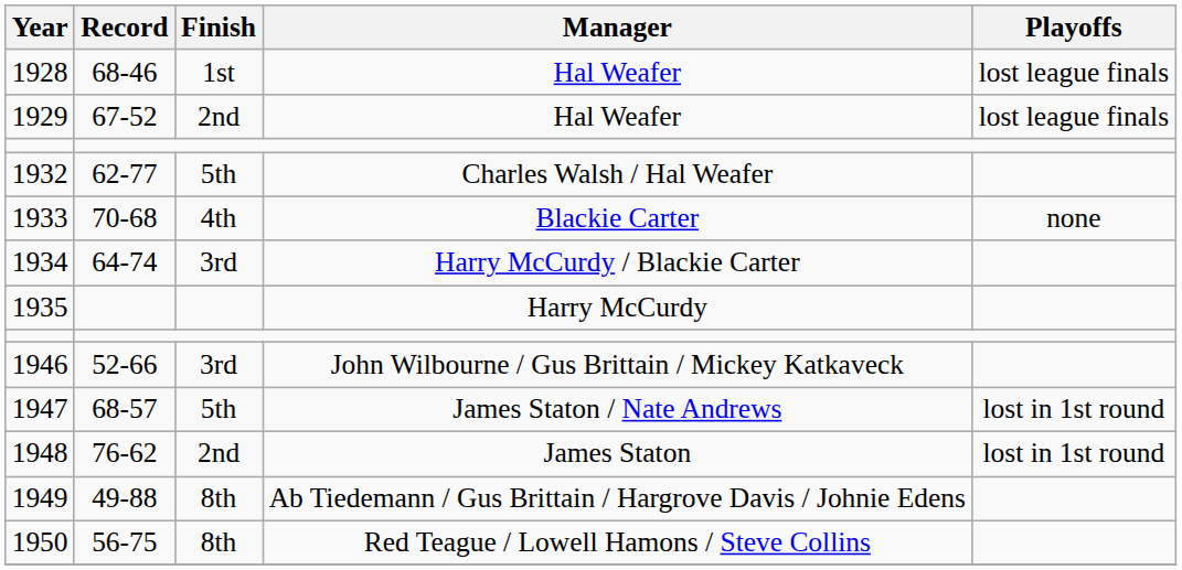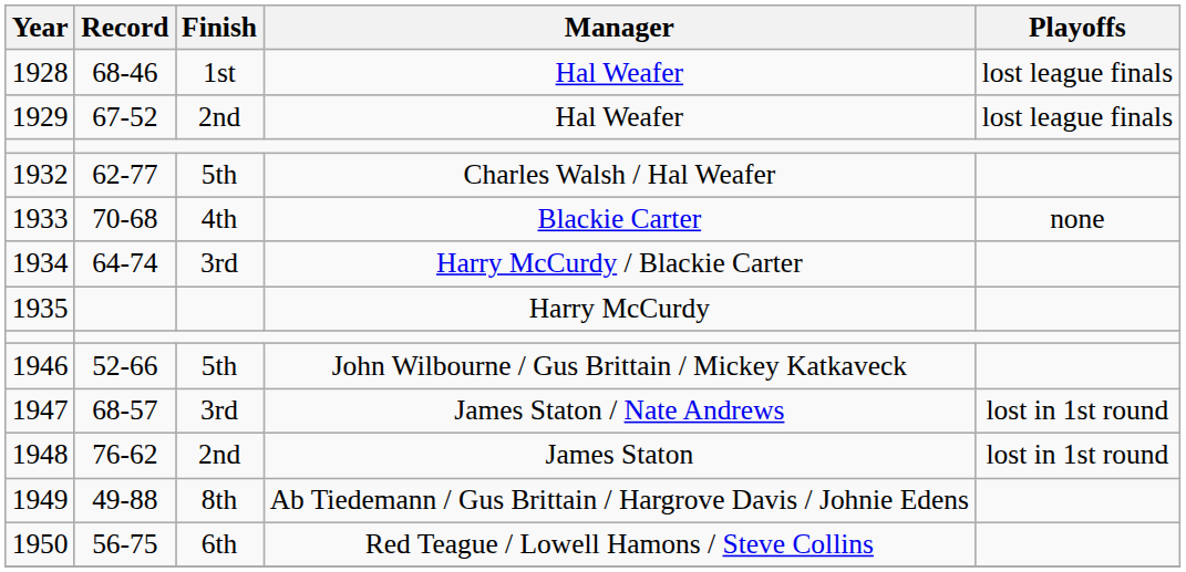 <table class="wikitable">
 <tr>
 <th>Year</th>
 <th>Record</th>
 <th>Finish</th>
 <th>Manager</th>
 <th>Playoffs</th>
 </tr>
 <tr align=center>
 <td>1928</td>
 <td>68-46</td>
 <td>1st</td>
 <td><a href='#'>Hal Weafer</a></td>
 <td>lost league finals</td>
 </tr>
 <tr align=center>
 <td>1929</td>
 <td>67-52</td>
 <td>2nd</td>
 <td>Hal Weafer</td>
 <td>lost league finals</td>
 </tr>
 <tr align=center>
 <td></td>
 </tr>
 <tr align=center>
 <td>1932</td>
 <td>62-77</td>
 <td>5th</td>
 <td>Charles Walsh / Hal Weafer</td>
 <td></td>
 </tr>
 <tr align=center>
 <td>1933</td>
 <td>70-68</td>
 <td>4th</td>
 <td><a href='#'>Blackie Carter</a></td>
 <td>none</td>
 </tr>
 <tr align=center>
 <td>1934</td>
 <td>64-74</td>
 <td>3rd</td>
 <td><a href='#'>Harry McCurdy</a> / Blackie Carter</td>
 <td></td>
 </tr>
 <tr align=center>
 <td>1935</td>
 <td></td>
 <td></td>
 <td>Harry McCurdy</td>
 <td></td>
 </tr>
 <tr align=center>
 <td></td>
 </tr>
 <tr align=center>
 <td>1946</td>
 <td>52-66</td>
-<td>3rd</td>
+<td>5th</td>
 <td>John Wilbourne / Gus Brittain / Mickey Katkaveck</td>
 <td></td>
 </tr>
 <tr align=center>
 <td>1947</td>
 <td>68-57</td>
-<td>5th</td>
+<td>3rd</td>
 <td>James Staton / <a href='#'>Nate Andrews</a></td>
 <td>lost in 1st round</td>
 </tr>
 <tr align=center>
 <td>1948</td>
 <td>76-62</td>
 <td>2nd</td>
 <td>James Staton</td>
 <td>lost in 1st round</td>
 </tr>
 <tr align=center>
 <td>1949</td>
 <td>49-88</td>
 <td>8th</td>
 <td>Ab Tiedemann / Gus Brittain / Hargrove Davis / Johnie Edens</td>
 <td></td>
 </tr>
 <tr align=center>
 <td>1950</td>
 <td>56-75</td>
-<td>8th</td>
+<td>6th</td>
 <td>Red Teague / Lowell Hamons / <a href='#'>Steve Collins</a></td>
 <td></td>
 </tr>
 <tr align=center>
 </tr>
 </table>
